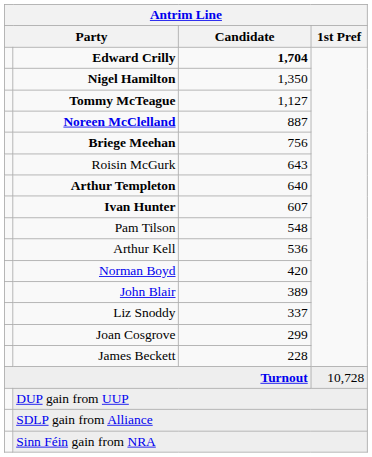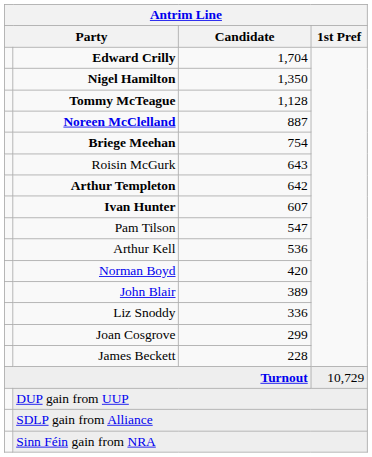 <table class="wikitable">
 <tr>
 <th colspan="4" align="center"><a href='#'>Antrim Line</a></th>
 </tr>
 <tr>
 <th colspan="2" align="center" width=200>Party</th>
 <th width=150>Candidate</th>
 <th width=60>1st Pref</th>
 </tr>
 <tr>
 <td></td>
 <td align="right"><strong>Edward Crilly</strong></td>
-<td align="right"><strong>1,704</strong></td>
+<td align="right">1,704</td>
 </tr>
 <tr>
 <td></td>
 <td align="right"><strong>Nigel Hamilton</strong></td>
 <td align="right">1,350</td>
 </tr>
 <tr>
 <td></td>
 <td align="right"><strong>Tommy McTeague</strong></td>
-<td align="right">1,127</td>
+<td align="right">1,128</td>
 </tr>
 <tr>
 <td></td>
 <td align="right"><strong><a href='#'>Noreen McClelland</a></strong></td>
 <td align="right">887</td>
 </tr>
 <tr>
 <td></td>
 <td align="right"><strong>Briege Meehan</strong></td>
-<td align="right">756</td>
+<td align="right">754</td>
 </tr>
 <tr>
 <td></td>
 <td align="right">Roisin McGurk</td>
 <td align="right">643</td>
 </tr>
 <tr>
 <td></td>
 <td align="right"><strong>Arthur Templeton</strong></td>
-<td align="right">640</td>
+<td align="right">642</td>
 </tr>
 <tr>
 <td></td>
 <td align="right"><strong>Ivan Hunter</strong></td>
 <td align="right">607</td>
 </tr>
 <tr>
 <td></td>
 <td align="right">Pam Tilson</td>
-<td align="right">548</td>
+<td align="right">547</td>
 </tr>
 <tr>
 <td></td>
 <td align="right">Arthur Kell</td>
 <td align="right">536</td>
 </tr>
 <tr>
 <td></td>
 <td align="right"><a href='#'>Norman Boyd</a></td>
 <td align="right">420</td>
 </tr>
 <tr>
 <td></td>
 <td align="right"><a href='#'>John Blair</a></td>
 <td align="right">389</td>
 </tr>
 <tr>
 <td></td>
 <td align="right">Liz Snoddy</td>
-<td align="right">337</td>
+<td align="right">336</td>
 </tr>
 <tr>
 <td></td>
 <td align="right">Joan Cosgrove</td>
 <td align="right">299</td>
 </tr>
 <tr>
 <td></td>
 <td align="right">James Beckett</td>
 <td align="right">228</td>
 </tr>
 <tr bgcolor="EEEEEE">
 <td colspan=3 align="right"><strong><a href='#'>Turnout</a></strong></td>
-<td align="right">10,728</td>
+<td align="right">10,729</td>
 </tr>
 <tr>
 <td bgcolor=></td>
 <td colspan=3 bgcolor="EEEEEE"><a href='#'>DUP</a> gain from <a href='#'>UUP</a></td>
 </tr>
 <tr>
 <td bgcolor=></td>
 <td colspan=3 bgcolor="EEEEEE"><a href='#'>SDLP</a> gain from <a href='#'>Alliance</a></td>
 </tr>
 <tr>
 <td bgcolor=></td>
 <td colspan=3 bgcolor="EEEEEE"><a href='#'>Sinn Féin</a> gain from <a href='#'>NRA</a></td>
 </tr>
 </table>
